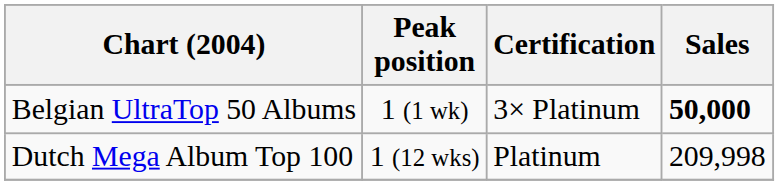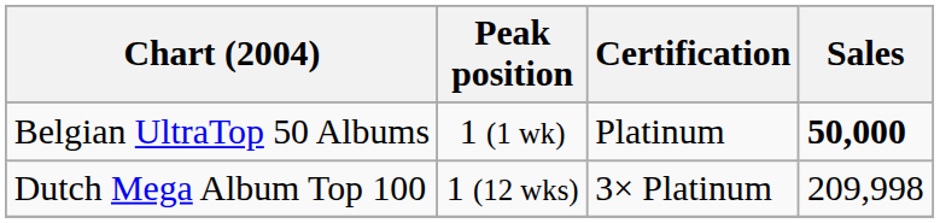 <table class="wikitable">
 <tr>
 <th align="left">Chart (2004)</th>
 <th align="left">Peak<br>position</th>
 <th align="left">Certification</th>
 <th align="left">Sales</th>
 </tr>
 <tr>
 <td align="left">Belgian <a href='#'>UltraTop</a> 50 Albums</td>
 <td align="center">1 <small>(1 wk)</small></td>
-<td align="left">3× Platinum</td>
+<td align="left">Platinum</td>
 <td align="left"><strong>50,000</strong></td>
 </tr>
 <tr>
 <td align="left">Dutch <a href='#'>Mega</a> Album Top 100</td>
 <td align="center">1 <small>(12 wks)</small></td>
-<td align="left">Platinum</td>
+<td align="left">3× Platinum</td>
 <td align="left">209,998</td>
 </tr>
 <tr>
 </tr>
 </table>
